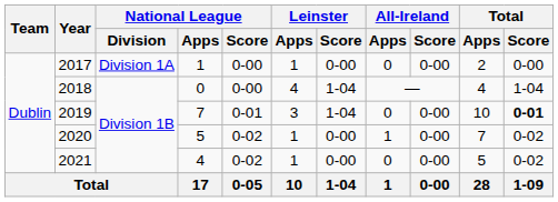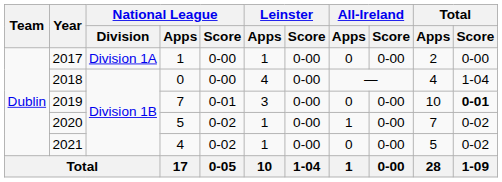 <table class="wikitable" style="text-align:center">
 <tr>
 <th rowspan="2">Team</th>
 <th rowspan="2">Year</th>
 <th colspan="3"><a href='#'>National League</a></th>
 <th colspan="2"><a href='#'>Leinster</a></th>
 <th colspan="2"><a href='#'>All-Ireland</a></th>
 <th colspan="2">Total</th>
 </tr>
 <tr>
 <th>Division</th>
 <th>Apps</th>
 <th>Score</th>
 <th>Apps</th>
 <th>Score</th>
 <th>Apps</th>
 <th>Score</th>
 <th>Apps</th>
 <th>Score</th>
 </tr>
 <tr>
 <td rowspan="5"><a href='#'>Dublin</a></td>
 <td>2017</td>
 <td rowspan="1"><a href='#'>Division 1A</a></td>
 <td>1</td>
 <td>0-00</td>
 <td>1</td>
 <td>0-00</td>
 <td>0</td>
 <td>0-00</td>
 <td>2</td>
 <td>0-00</td>
 </tr>
 <tr>
 <td>2018</td>
 <td rowspan="4"><a href='#'>Division 1B</a></td>
 <td>0</td>
 <td>0-00</td>
 <td>4</td>
-<td>1-04</td>
+<td>0-00</td>
 <td colspan=2>—</td>
 <td>4</td>
 <td>1-04</td>
 </tr>
 <tr>
 <td>2019</td>
 <td>7</td>
 <td>0-01</td>
 <td>3</td>
-<td>1-04</td>
+<td>0-00</td>
 <td>0</td>
 <td>0-00</td>
 <td>10</td>
 <td><strong>0-01</strong></td>
 </tr>
 <tr>
 <td>2020</td>
 <td>5</td>
 <td>0-02</td>
 <td>1</td>
 <td>0-00</td>
 <td>1</td>
 <td>0-00</td>
 <td>7</td>
 <td>0-02</td>
 </tr>
 <tr>
 <td>2021</td>
 <td>4</td>
 <td>0-02</td>
 <td>1</td>
 <td>0-00</td>
 <td>0</td>
 <td>0-00</td>
 <td>5</td>
 <td>0-02</td>
 </tr>
 <tr>
 <th colspan="3">Total</th>
 <th>17</th>
 <th>0-05</th>
 <th>10</th>
 <th>1-04</th>
 <th>1</th>
 <th>0-00</th>
 <th>28</th>
 <th>1-09</th>
 </tr>
 </table>
